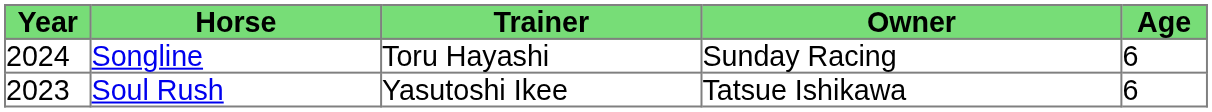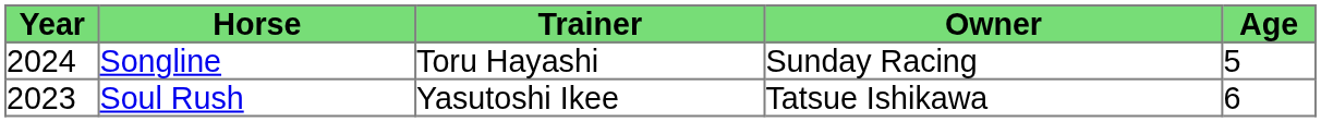 <table class = "sortable" | border="1" cellpadding="0" style="border-collapse: collapse; font-size:90%">
 <tr bgcolor="#77dd77" align="center">
 <th width="42px"><strong>Year</strong><br></th>
 <th width="145px"><strong>Horse</strong><br></th>
 <th width="160px"><strong>Trainer</strong><br></th>
 <th width="210px"><strong>Owner</strong><br></th>
 <th width="42px"><strong>Age</strong></th>
 </tr>
 <tr>
 <td>2024</td>
 <td><a href='#'>Songline</a></td>
 <td>Toru Hayashi</td>
 <td>Sunday Racing</td>
-<td>6</td>
+<td>5</td>
 </tr>
 <tr>
 <td>2023</td>
 <td><a href='#'>Soul Rush</a></td>
 <td>Yasutoshi Ikee</td>
 <td>Tatsue Ishikawa</td>
 <td>6</td>
 </tr>
 </table>
